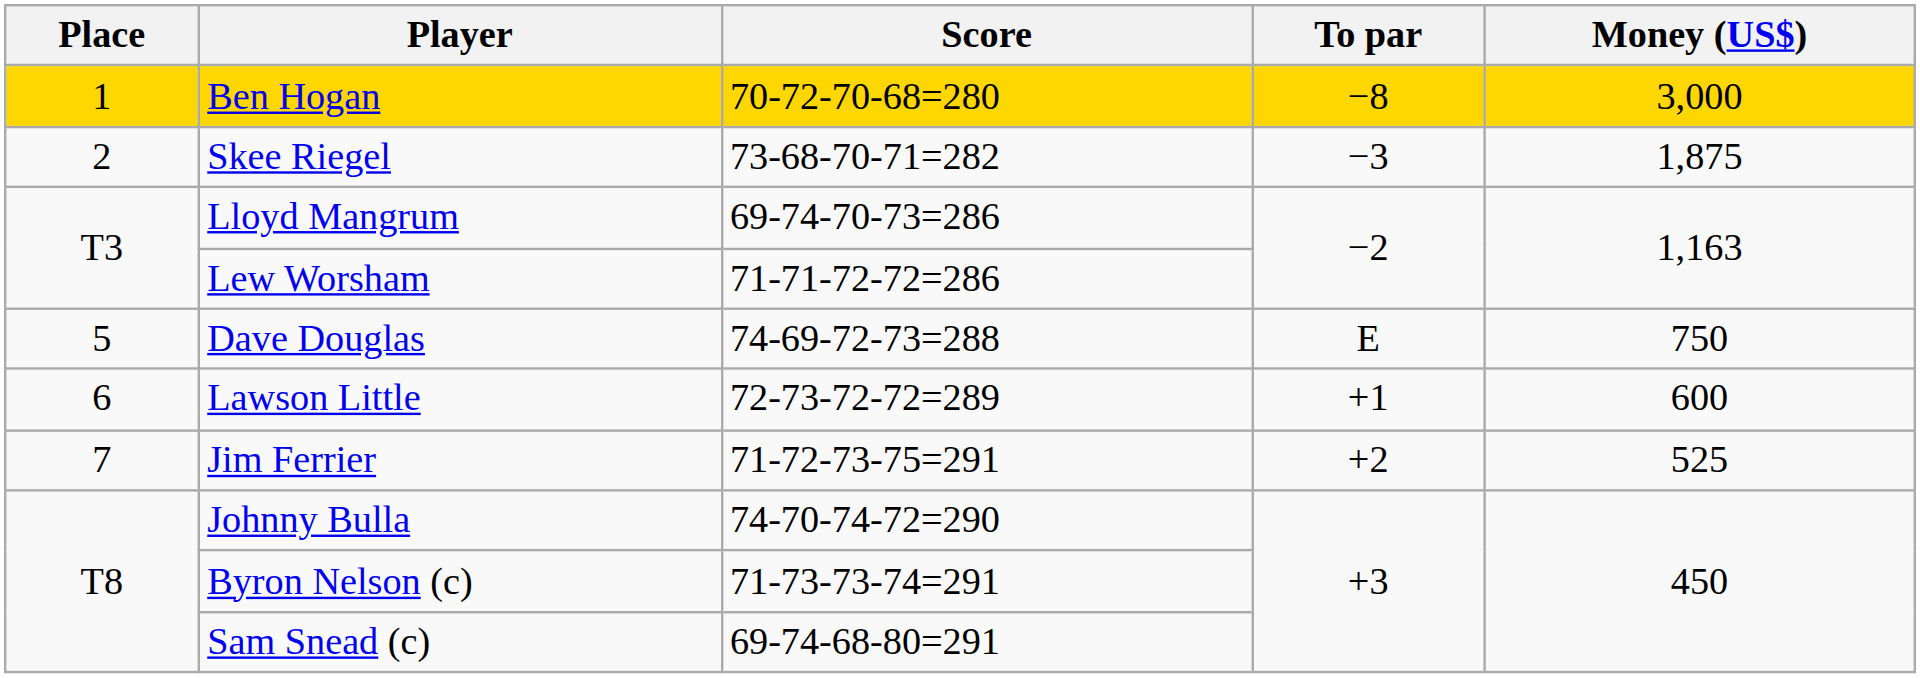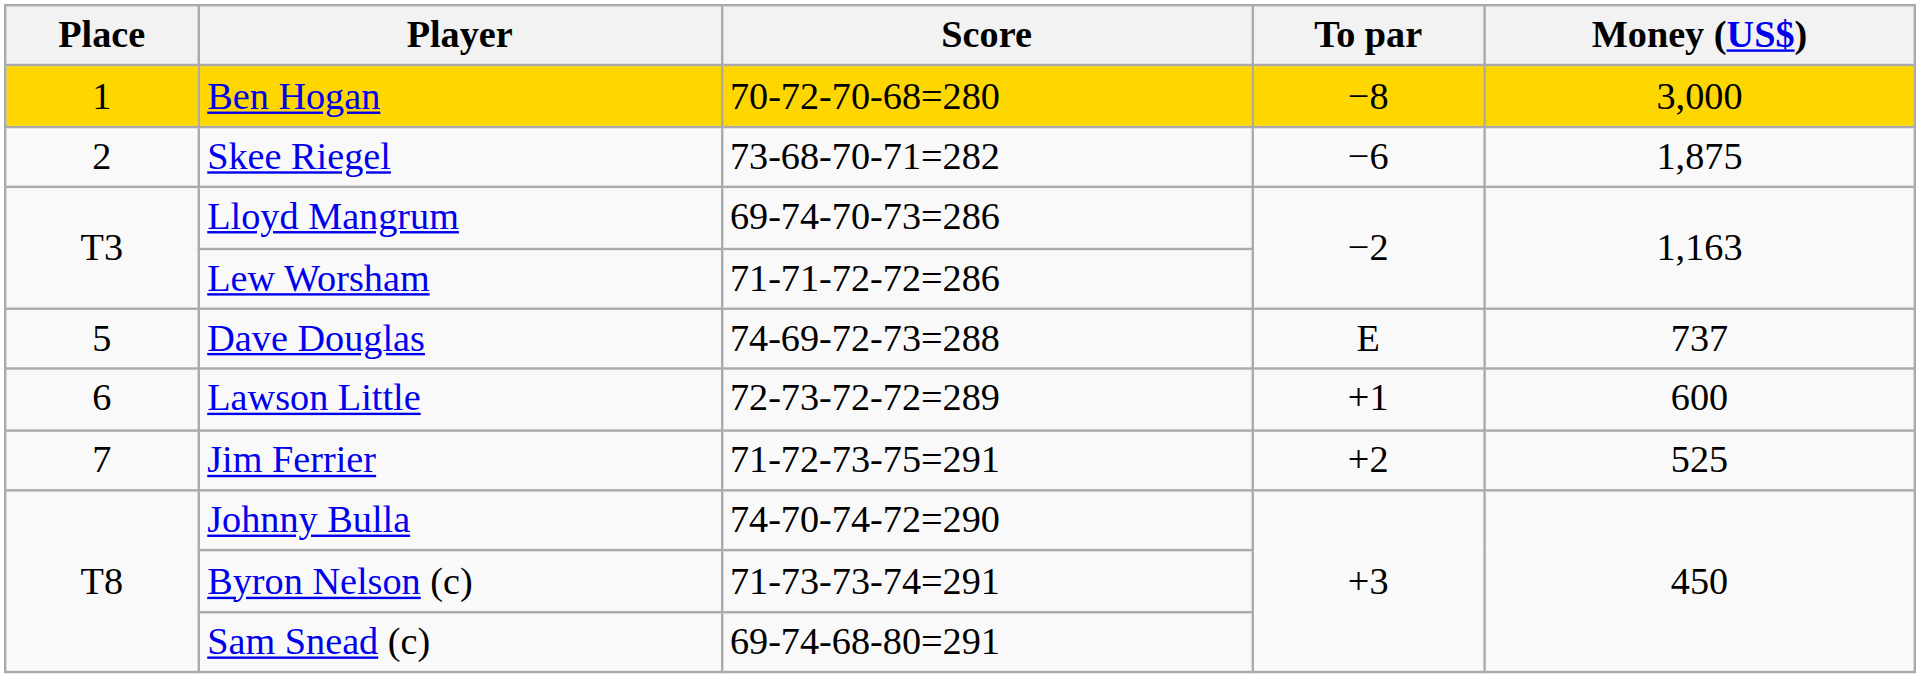 <table class="wikitable" style="width:50em; margin-bottom:0">
 <tr>
 <th>Place</th>
 <th>Player</th>
 <th>Score</th>
 <th>To par</th>
 <th>Money (<a href='#'>US$</a>)</th>
 </tr>
 <tr style="background:gold">
 <td align=center>1</td>
 <td> <a href='#'>Ben Hogan</a></td>
 <td>70-72-70-68=280</td>
 <td align=center>−8</td>
 <td align=center>3,000</td>
 </tr>
 <tr>
 <td align=center>2</td>
 <td> <a href='#'>Skee Riegel</a></td>
 <td>73-68-70-71=282</td>
-<td align=center>−3</td>
+<td align=center>−6</td>
 <td align=center>1,875</td>
 </tr>
 <tr>
 <td rowspan=2 align=center>T3</td>
 <td> <a href='#'>Lloyd Mangrum</a></td>
 <td>69-74-70-73=286</td>
 <td rowspan=2 align=center>−2</td>
 <td rowspan=2 align=center>1,163</td>
 </tr>
 <tr>
 <td> <a href='#'>Lew Worsham</a></td>
 <td>71-71-72-72=286</td>
 </tr>
 <tr>
 <td align=center>5</td>
 <td> <a href='#'>Dave Douglas</a></td>
 <td>74-69-72-73=288</td>
 <td align=center>E</td>
-<td align=center>750</td>
+<td align=center>737</td>
 </tr>
 <tr>
 <td align=center>6</td>
 <td> <a href='#'>Lawson Little</a></td>
 <td>72-73-72-72=289</td>
 <td align=center>+1</td>
 <td align=center>600</td>
 </tr>
 <tr>
 <td align=center>7</td>
 <td> <a href='#'>Jim Ferrier</a></td>
 <td>71-72-73-75=291</td>
 <td align=center>+2</td>
 <td align=center>525</td>
 </tr>
 <tr>
 <td rowspan=3 align=center>T8</td>
 <td> <a href='#'>Johnny Bulla</a></td>
 <td>74-70-74-72=290</td>
 <td rowspan=3 align=center>+3</td>
 <td rowspan=3 align=center>450</td>
 </tr>
 <tr>
 <td> <a href='#'>Byron Nelson</a> (c)</td>
 <td>71-73-73-74=291</td>
 </tr>
 <tr>
 <td> <a href='#'>Sam Snead</a> (c)</td>
 <td>69-74-68-80=291</td>
 </tr>
 </table>
